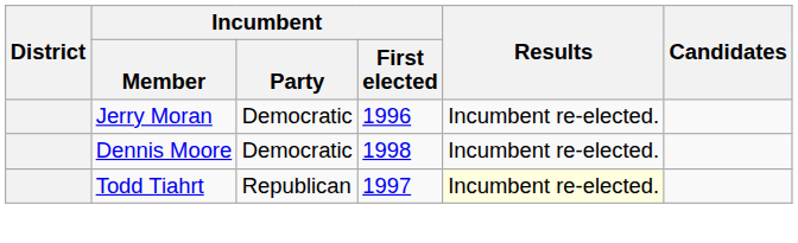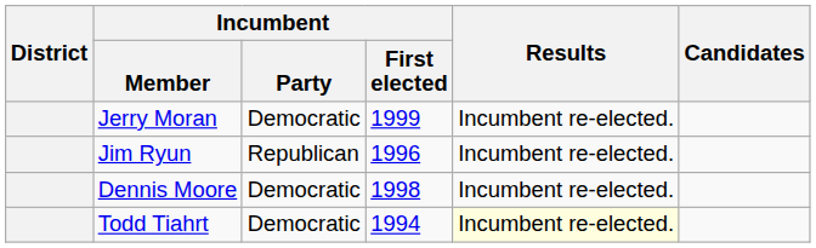 <table class="wikitable sortable">
 <tr>
 <th rowspan=2>District</th>
 <th colspan=3>Incumbent</th>
 <th rowspan=2>Results</th>
 <th rowspan=2 class="unsortable">Candidates</th>
 </tr>
 <tr valign=bottom>
 <th>Member</th>
 <th>Party</th>
 <th>First<br>elected</th>
 </tr>
 <tr>
 <th></th>
 <td><a href='#'>Jerry Moran</a></td>
 <td>Democratic</td>
+<td><a href='#'>1999</a></td>
+<td>Incumbent re-elected.</td>
+<td nowrap></td>
+</tr>
+<tr>
+<th></th>
+<td><a href='#'>Jim Ryun</a></td>
+<td>Republican</td>
 <td><a href='#'>1996</a></td>
 <td>Incumbent re-elected.</td>
 <td nowrap></td>
 </tr>
 <tr>
 <th></th>
 <td><a href='#'>Dennis Moore</a></td>
 <td>Democratic</td>
 <td><a href='#'>1998</a></td>
 <td>Incumbent re-elected.</td>
 <td nowrap></td>
 </tr>
 <tr>
 <th></th>
 <td><a href='#'>Todd Tiahrt</a></td>
-<td>Republican</td>
-<td><a href='#'>1997</a></td>
+<td>Democratic</td>
+<td><a href='#'>1994</a></td>
 <td style="background: lightyellow;">Incumbent re-elected.</td>
 <td nowrap></td>
 </tr>
 </table>
